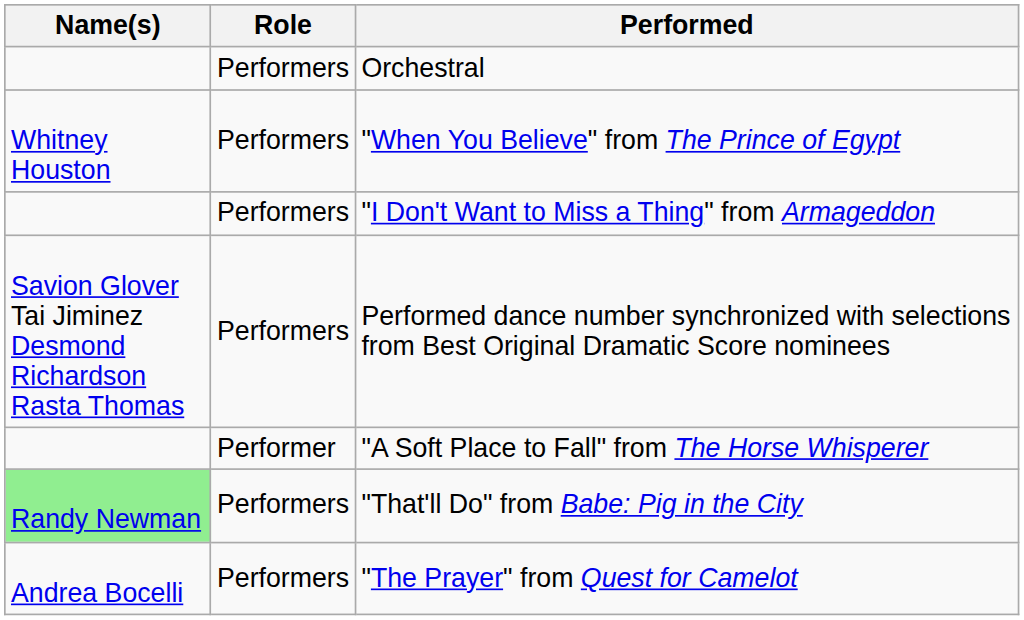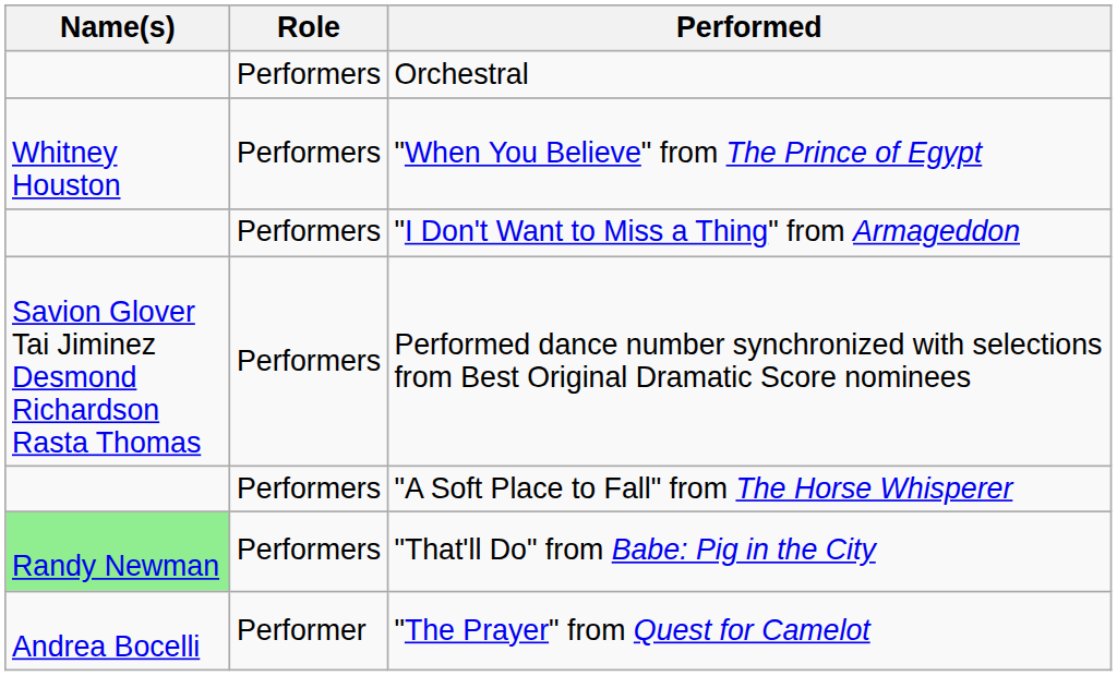 <table class="wikitable sortable">
 <tr>
 <th>Name(s)</th>
 <th>Role</th>
 <th>Performed</th>
 </tr>
 <tr>
 <td></td>
 <td>Performers</td>
 <td>Orchestral</td>
 </tr>
 <tr>
 <td><br><a href='#'>Whitney Houston</a></td>
 <td>Performers</td>
 <td>"<a href='#'>When You Believe</a>" from <em><a href='#'>The Prince of Egypt</a></em></td>
 </tr>
 <tr>
 <td></td>
 <td>Performers</td>
 <td>"<a href='#'>I Don't Want to Miss a Thing</a>" from <em><a href='#'>Armageddon</a></em></td>
 </tr>
 <tr>
 <td><br><a href='#'>Savion Glover</a><br>Tai Jiminez<br><a href='#'>Desmond Richardson</a><br><a href='#'>Rasta Thomas</a></td>
 <td>Performers</td>
 <td>Performed dance number synchronized with selections from Best Original Dramatic Score nominees</td>
 </tr>
 <tr>
 <td></td>
-<td>Performer</td>
+<td>Performers</td>
 <td>"A Soft Place to Fall" from <em><a href='#'>The Horse Whisperer</a></em></td>
 </tr>
 <tr>
 <td style="background: lightgreen;"><br><a href='#'>Randy Newman</a></td>
 <td>Performers</td>
 <td>"That'll Do" from <em><a href='#'>Babe: Pig in the City</a></em></td>
 </tr>
 <tr>
 <td><br><a href='#'>Andrea Bocelli</a></td>
-<td>Performers</td>
+<td>Performer</td>
 <td>"<a href='#'>The Prayer</a>" from <em><a href='#'>Quest for Camelot</a></em></td>
 </tr>
 </table>
